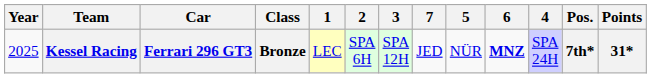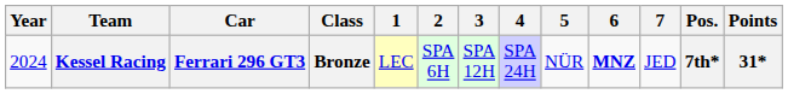 <table class="wikitable" border="1" style="text-align:center; font-size:85%;">
 <tr>
 <th>Year</th>
 <th>Team</th>
 <th>Car</th>
 <th>Class</th>
 <th>1</th>
 <th>2</th>
 <th>3</th>
-<th>7</th>
+<th>4</th>
 <th>5</th>
 <th>6</th>
-<th>4</th>
+<th>7</th>
 <th>Pos.</th>
 <th>Points</th>
 </tr>
 <tr>
-<td><a href='#'>2025</a></td>
+<td><a href='#'>2024</a></td>
 <th nowrap><a href='#'>Kessel Racing</a></th>
 <th nowrap><a href='#'>Ferrari 296 GT3</a></th>
 <th>Bronze</th>
 <td style="background:#FFFFBF;"><a href='#'>LEC</a><br></td>
 <td style="background:#DFFFDF;"><a href='#'>SPA<br>6H</a><br></td>
 <td style="background:#DFFFDF;"><a href='#'>SPA<br>12H</a><br></td>
-<td style="background:#;"><a href='#'>JED</a><br></td>
+<td style="background:#CFCFFF;"><a href='#'>SPA<br>24H</a><br></td>
 <td style="background:#;"><a href='#'>NÜR</a><br></td>
 <td style="background:#;"><strong><a href='#'>MNZ</a><br></strong></td>
-<td style="background:#CFCFFF;"><a href='#'>SPA<br>24H</a><br></td>
+<td style="background:#;"><a href='#'>JED</a><br></td>
 <th>7th*</th>
 <th>31*</th>
 </tr>
 </table>
